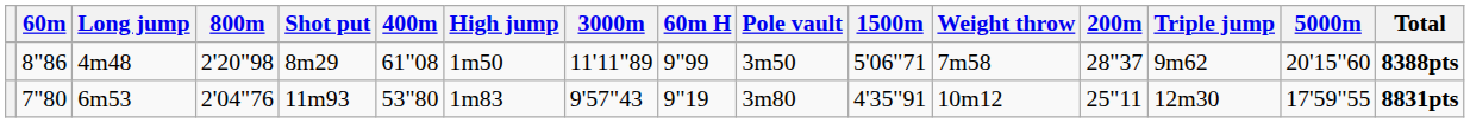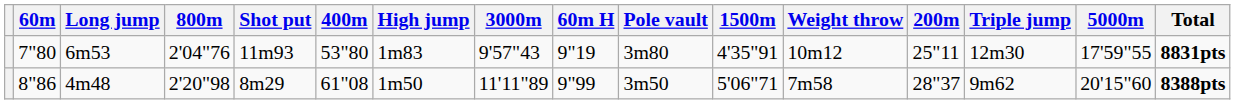 <table class="wikitable">
 <tr>
 <th scope=col></th>
 <th scope=col><a href='#'>60m</a></th>
 <th scope=col><a href='#'>Long jump</a></th>
 <th scope=col><a href='#'>800m</a></th>
 <th scope=col><a href='#'>Shot put</a></th>
 <th scope=col><a href='#'>400m</a></th>
 <th scope=col><a href='#'>High jump</a></th>
 <th scope=col><a href='#'>3000m</a></th>
 <th scope=col><a href='#'>60m H</a></th>
 <th scope=col><a href='#'>Pole vault</a></th>
 <th scope=col><a href='#'>1500m</a></th>
 <th scope=col><a href='#'>Weight throw</a></th>
 <th scope=col><a href='#'>200m</a></th>
 <th scope=col><a href='#'>Triple jump</a></th>
 <th scope=col><a href='#'>5000m</a></th>
 <th scope=col><strong>Total</strong></th>
 </tr>
 <tr>
 <th scope=row><em></em></th>
+<td>7"80</td>
+<td>6m53</td>
+<td>2'04"76</td>
+<td>11m93</td>
+<td>53"80</td>
+<td>1m83</td>
+<td>9'57"43</td>
+<td>9"19</td>
+<td>3m80</td>
+<td>4'35"91</td>
+<td>10m12</td>
+<td>25"11</td>
+<td>12m30</td>
+<td>17'59"55</td>
+<td><strong>8831pts</strong></td>
+</tr>
+<tr>
+<th scope=row><em></em></th>
 <td>8"86</td>
 <td>4m48</td>
 <td>2'20"98</td>
 <td>8m29</td>
 <td>61"08</td>
 <td>1m50</td>
 <td>11'11"89</td>
 <td>9"99</td>
 <td>3m50</td>
 <td>5'06"71</td>
 <td>7m58</td>
 <td>28"37</td>
 <td>9m62</td>
 <td>20'15"60</td>
 <td><strong>8388pts</strong></td>
 </tr>
-<tr>
-<th scope=row><em></em></th>
-<td>7"80</td>
-<td>6m53</td>
-<td>2'04"76</td>
-<td>11m93</td>
-<td>53"80</td>
-<td>1m83</td>
-<td>9'57"43</td>
-<td>9"19</td>
-<td>3m80</td>
-<td>4'35"91</td>
-<td>10m12</td>
-<td>25"11</td>
-<td>12m30</td>
-<td>17'59"55</td>
-<td><strong>8831pts</strong></td>
-</tr>
 </table>
